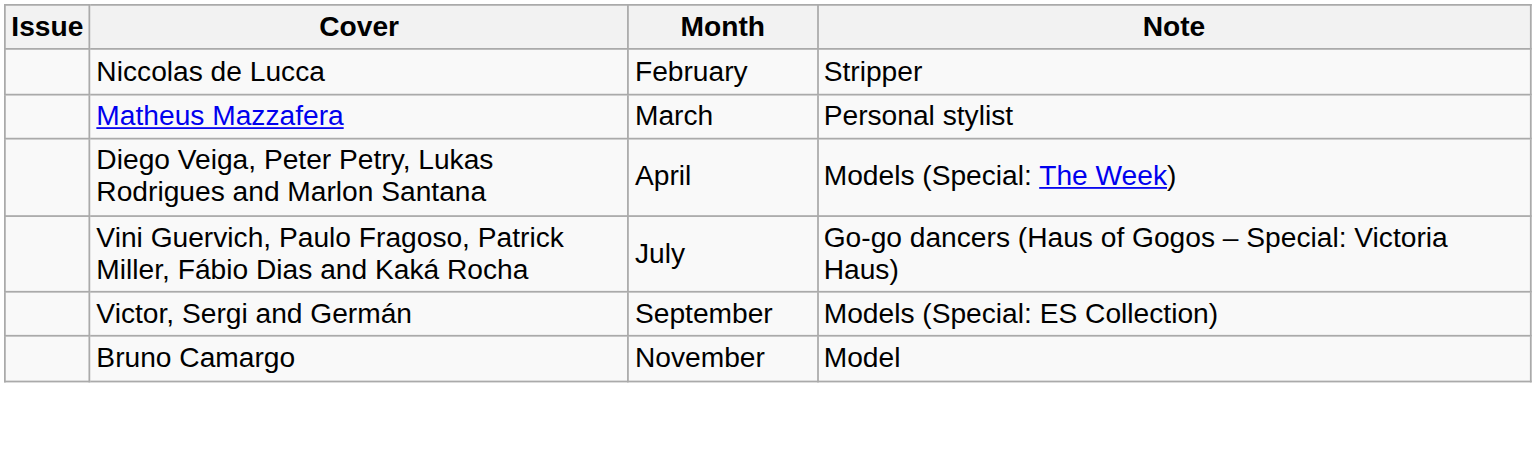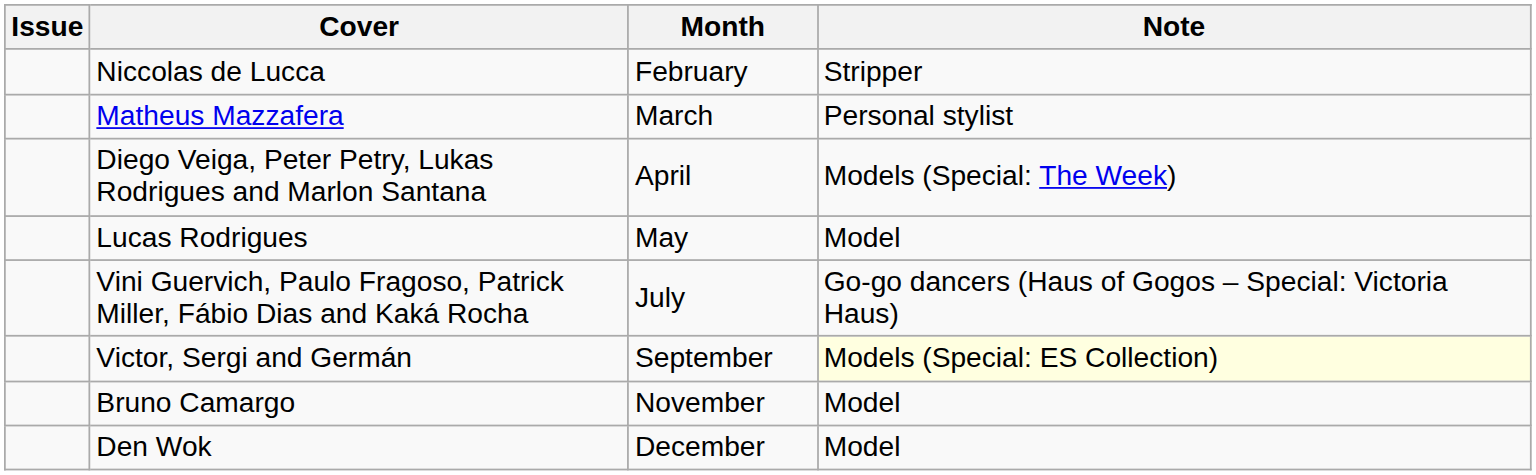 <table class=wikitable>
 <tr>
 <th width="10">Issue</th>
 <th width="300">Cover</th>
 <th width="100">Month</th>
 <th width="400">Note</th>
 </tr>
 <tr>
 <td></td>
 <td>Niccolas de Lucca</td>
 <td>February</td>
 <td>Stripper</td>
 </tr>
 <tr>
 <td></td>
 <td><a href='#'>Matheus Mazzafera</a></td>
 <td>March</td>
 <td>Personal stylist</td>
 </tr>
 <tr>
 <td></td>
 <td>Diego Veiga, Peter Petry, Lukas Rodrigues and Marlon Santana</td>
 <td>April</td>
 <td>Models (Special: <a href='#'>The Week</a>)</td>
 </tr>
 <tr>
 <td></td>
+<td>Lucas Rodrigues</td>
+<td>May</td>
+<td>Model</td>
+</tr>
+<tr>
+<td></td>
 <td>Vini Guervich, Paulo Fragoso, Patrick Miller, Fábio Dias and Kaká Rocha</td>
 <td>July</td>
 <td>Go-go dancers (Haus of Gogos – Special: Victoria Haus)</td>
 </tr>
 <tr>
 <td></td>
 <td>Victor, Sergi and Germán</td>
 <td>September</td>
-<td>Models (Special: ES Collection)</td>
+<td style="background: lightyellow;">Models (Special: ES Collection)</td>
 </tr>
 <tr>
 <td></td>
 <td>Bruno Camargo</td>
 <td>November</td>
 <td>Model</td>
 </tr>
+<tr>
+<td></td>
+<td>Den Wok</td>
+<td>December</td>
+<td>Model</td>
+</tr>
 </table>
